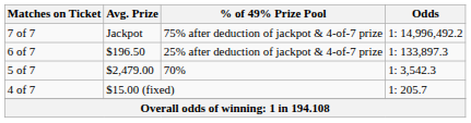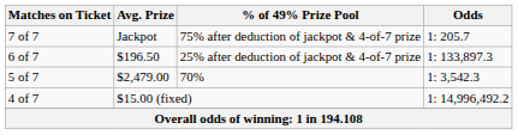 <table class="wikitable">
 <tr>
 <th>Matches on Ticket</th>
 <th>Avg. Prize</th>
 <th>% of 49% Prize Pool</th>
 <th>Odds</th>
 </tr>
 <tr>
 <td>7 of 7</td>
 <td>Jackpot</td>
 <td>75% after deduction of jackpot & 4-of-7 prize</td>
-<td>1: 14,996,492.2</td>
+<td>1: 205.7</td>
 </tr>
 <tr>
 <td>6 of 7</td>
 <td>$196.50</td>
 <td>25% after deduction of jackpot & 4-of-7 prize</td>
 <td>1: 133,897.3</td>
 </tr>
 <tr>
 <td>5 of 7</td>
 <td>$2,479.00</td>
 <td>70%</td>
 <td>1: 3,542.3</td>
 </tr>
 <tr>
 <td>4 of 7</td>
 <td colspan="2">$15.00 (fixed)</td>
-<td>1: 205.7</td>
+<td>1: 14,996,492.2</td>
 </tr>
 <tr>
 </tr>
 <tr>
 <th colspan="4">Overall odds of winning: 1 in 194.108</th>
 </tr>
 </table>
